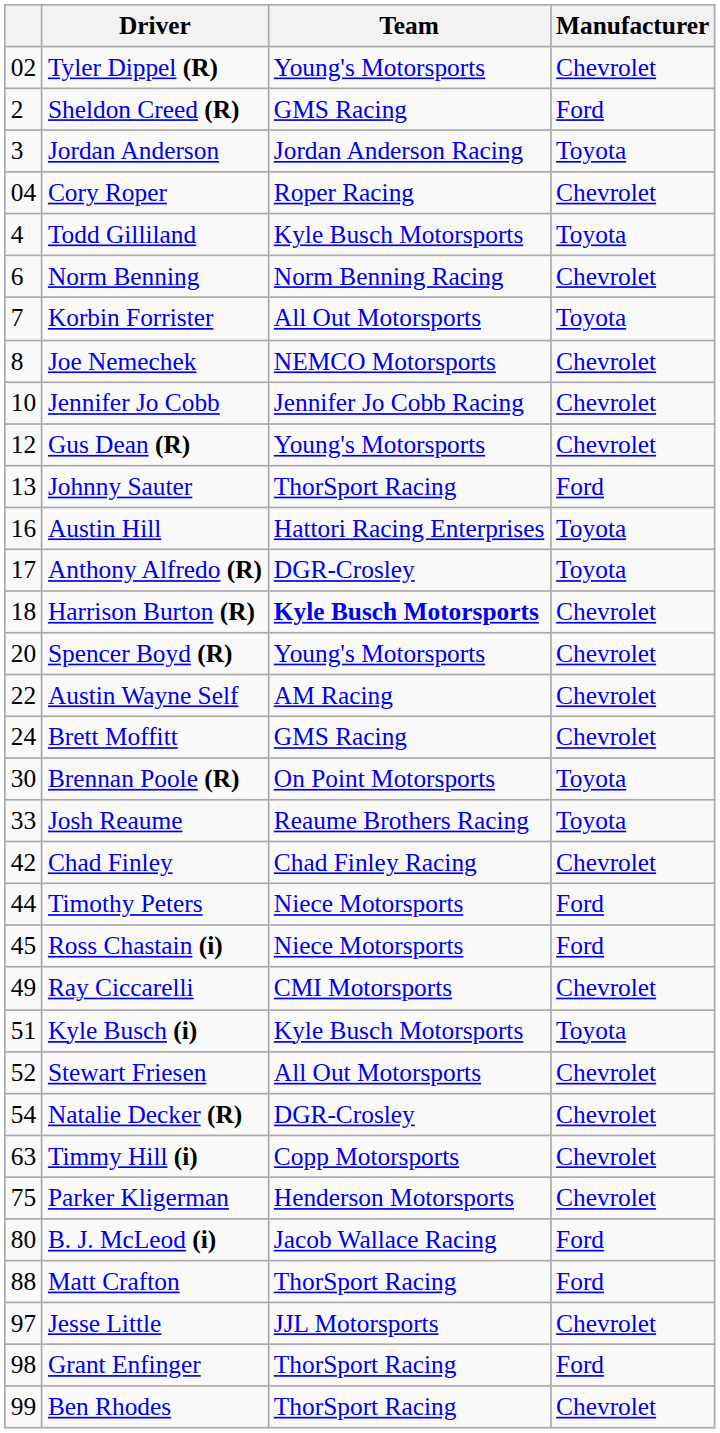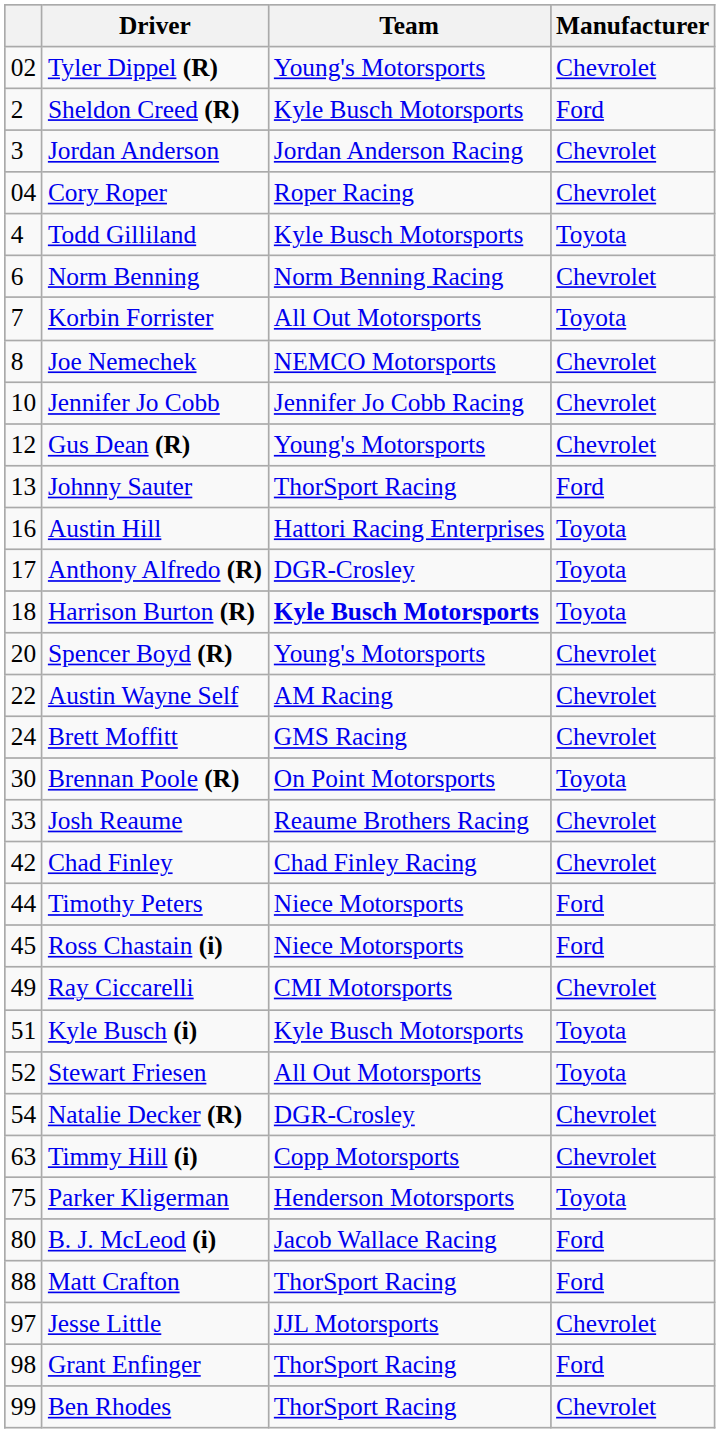 <table class="wikitable" style="font-size:95%">
 <tr>
 <th></th>
 <th>Driver</th>
 <th>Team</th>
 <th>Manufacturer</th>
 </tr>
 <tr>
 <td>02</td>
 <td><a href='#'>Tyler Dippel</a> <strong>(R)</strong></td>
 <td><a href='#'>Young's Motorsports</a></td>
 <td><a href='#'>Chevrolet</a></td>
 </tr>
 <tr>
 <td>2</td>
 <td><a href='#'>Sheldon Creed</a> <strong>(R)</strong></td>
-<td><a href='#'>GMS Racing</a></td>
+<td><a href='#'>Kyle Busch Motorsports</a></td>
 <td><a href='#'>Ford</a></td>
 </tr>
 <tr>
 <td>3</td>
 <td><a href='#'>Jordan Anderson</a></td>
 <td><a href='#'>Jordan Anderson Racing</a></td>
-<td><a href='#'>Toyota</a></td>
+<td><a href='#'>Chevrolet</a></td>
 </tr>
 <tr>
 <td>04</td>
 <td><a href='#'>Cory Roper</a></td>
 <td><a href='#'>Roper Racing</a></td>
 <td><a href='#'>Chevrolet</a></td>
 </tr>
 <tr>
 <td>4</td>
 <td><a href='#'>Todd Gilliland</a></td>
 <td><a href='#'>Kyle Busch Motorsports</a></td>
 <td><a href='#'>Toyota</a></td>
 </tr>
 <tr>
 <td>6</td>
 <td><a href='#'>Norm Benning</a></td>
 <td><a href='#'>Norm Benning Racing</a></td>
 <td><a href='#'>Chevrolet</a></td>
 </tr>
 <tr>
 <td>7</td>
 <td><a href='#'>Korbin Forrister</a></td>
 <td><a href='#'>All Out Motorsports</a></td>
 <td><a href='#'>Toyota</a></td>
 </tr>
 <tr>
 <td>8</td>
 <td><a href='#'>Joe Nemechek</a></td>
 <td><a href='#'>NEMCO Motorsports</a></td>
 <td><a href='#'>Chevrolet</a></td>
 </tr>
 <tr>
 <td>10</td>
 <td><a href='#'>Jennifer Jo Cobb</a></td>
 <td><a href='#'>Jennifer Jo Cobb Racing</a></td>
 <td><a href='#'>Chevrolet</a></td>
 </tr>
 <tr>
 <td>12</td>
 <td><a href='#'>Gus Dean</a> <strong>(R)</strong></td>
 <td><a href='#'>Young's Motorsports</a></td>
 <td><a href='#'>Chevrolet</a></td>
 </tr>
 <tr>
 <td>13</td>
 <td><a href='#'>Johnny Sauter</a></td>
 <td><a href='#'>ThorSport Racing</a></td>
 <td><a href='#'>Ford</a></td>
 </tr>
 <tr>
 <td>16</td>
 <td><a href='#'>Austin Hill</a></td>
 <td><a href='#'>Hattori Racing Enterprises</a></td>
 <td><a href='#'>Toyota</a></td>
 </tr>
 <tr>
 <td>17</td>
 <td><a href='#'>Anthony Alfredo</a> <strong>(R)</strong></td>
 <td><a href='#'>DGR-Crosley</a></td>
 <td><a href='#'>Toyota</a></td>
 </tr>
 <tr>
 <td>18</td>
 <td><a href='#'>Harrison Burton</a> <strong>(R)</strong></td>
 <td><strong><a href='#'>Kyle Busch Motorsports</a></strong></td>
-<td><a href='#'>Chevrolet</a></td>
+<td><a href='#'>Toyota</a></td>
 </tr>
 <tr>
 <td>20</td>
 <td><a href='#'>Spencer Boyd</a> <strong>(R)</strong></td>
 <td><a href='#'>Young's Motorsports</a></td>
 <td><a href='#'>Chevrolet</a></td>
 </tr>
 <tr>
 <td>22</td>
 <td><a href='#'>Austin Wayne Self</a></td>
 <td><a href='#'>AM Racing</a></td>
 <td><a href='#'>Chevrolet</a></td>
 </tr>
 <tr>
 <td>24</td>
 <td><a href='#'>Brett Moffitt</a></td>
 <td><a href='#'>GMS Racing</a></td>
 <td><a href='#'>Chevrolet</a></td>
 </tr>
 <tr>
 <td>30</td>
 <td><a href='#'>Brennan Poole</a> <strong>(R)</strong></td>
 <td><a href='#'>On Point Motorsports</a></td>
 <td><a href='#'>Toyota</a></td>
 </tr>
 <tr>
 <td>33</td>
 <td><a href='#'>Josh Reaume</a></td>
 <td><a href='#'>Reaume Brothers Racing</a></td>
-<td><a href='#'>Toyota</a></td>
+<td><a href='#'>Chevrolet</a></td>
 </tr>
 <tr>
 <td>42</td>
 <td><a href='#'>Chad Finley</a></td>
 <td><a href='#'>Chad Finley Racing</a></td>
 <td><a href='#'>Chevrolet</a></td>
 </tr>
 <tr>
 <td>44</td>
 <td><a href='#'>Timothy Peters</a></td>
 <td><a href='#'>Niece Motorsports</a></td>
 <td><a href='#'>Ford</a></td>
 </tr>
 <tr>
 <td>45</td>
 <td><a href='#'>Ross Chastain</a> <strong>(i)</strong></td>
 <td><a href='#'>Niece Motorsports</a></td>
 <td><a href='#'>Ford</a></td>
 </tr>
 <tr>
 <td>49</td>
 <td><a href='#'>Ray Ciccarelli</a></td>
 <td><a href='#'>CMI Motorsports</a></td>
 <td><a href='#'>Chevrolet</a></td>
 </tr>
 <tr>
 <td>51</td>
 <td><a href='#'>Kyle Busch</a> <strong>(i)</strong></td>
 <td><a href='#'>Kyle Busch Motorsports</a></td>
 <td><a href='#'>Toyota</a></td>
 </tr>
 <tr>
 <td>52</td>
 <td><a href='#'>Stewart Friesen</a></td>
 <td><a href='#'>All Out Motorsports</a></td>
-<td><a href='#'>Chevrolet</a></td>
+<td><a href='#'>Toyota</a></td>
 </tr>
 <tr>
 <td>54</td>
 <td><a href='#'>Natalie Decker</a> <strong>(R)</strong></td>
 <td><a href='#'>DGR-Crosley</a></td>
 <td><a href='#'>Chevrolet</a></td>
 </tr>
 <tr>
 <td>63</td>
 <td><a href='#'>Timmy Hill</a> <strong>(i)</strong></td>
 <td><a href='#'>Copp Motorsports</a></td>
 <td><a href='#'>Chevrolet</a></td>
 </tr>
 <tr>
 <td>75</td>
 <td><a href='#'>Parker Kligerman</a></td>
 <td><a href='#'>Henderson Motorsports</a></td>
-<td><a href='#'>Chevrolet</a></td>
+<td><a href='#'>Toyota</a></td>
 </tr>
 <tr>
 <td>80</td>
 <td><a href='#'>B. J. McLeod</a> <strong>(i)</strong></td>
 <td><a href='#'>Jacob Wallace Racing</a></td>
 <td><a href='#'>Ford</a></td>
 </tr>
 <tr>
 <td>88</td>
 <td><a href='#'>Matt Crafton</a></td>
 <td><a href='#'>ThorSport Racing</a></td>
 <td><a href='#'>Ford</a></td>
 </tr>
 <tr>
 <td>97</td>
 <td><a href='#'>Jesse Little</a></td>
 <td><a href='#'>JJL Motorsports</a></td>
 <td><a href='#'>Chevrolet</a></td>
 </tr>
 <tr>
 <td>98</td>
 <td><a href='#'>Grant Enfinger</a></td>
 <td><a href='#'>ThorSport Racing</a></td>
 <td><a href='#'>Ford</a></td>
 </tr>
 <tr>
 <td>99</td>
 <td><a href='#'>Ben Rhodes</a></td>
 <td><a href='#'>ThorSport Racing</a></td>
 <td><a href='#'>Chevrolet</a></td>
 </tr>
 </table>
